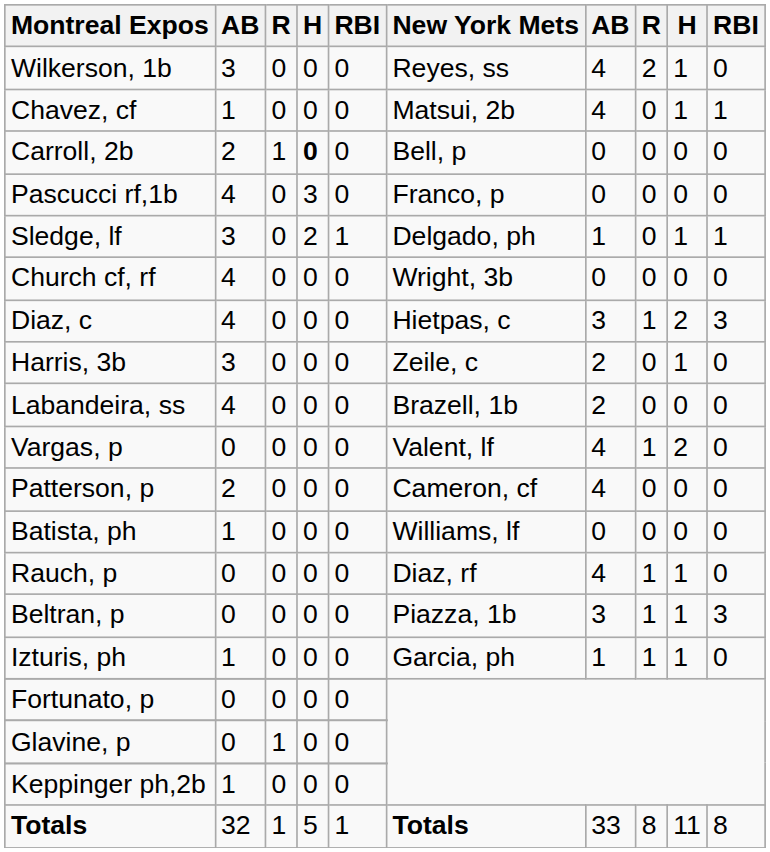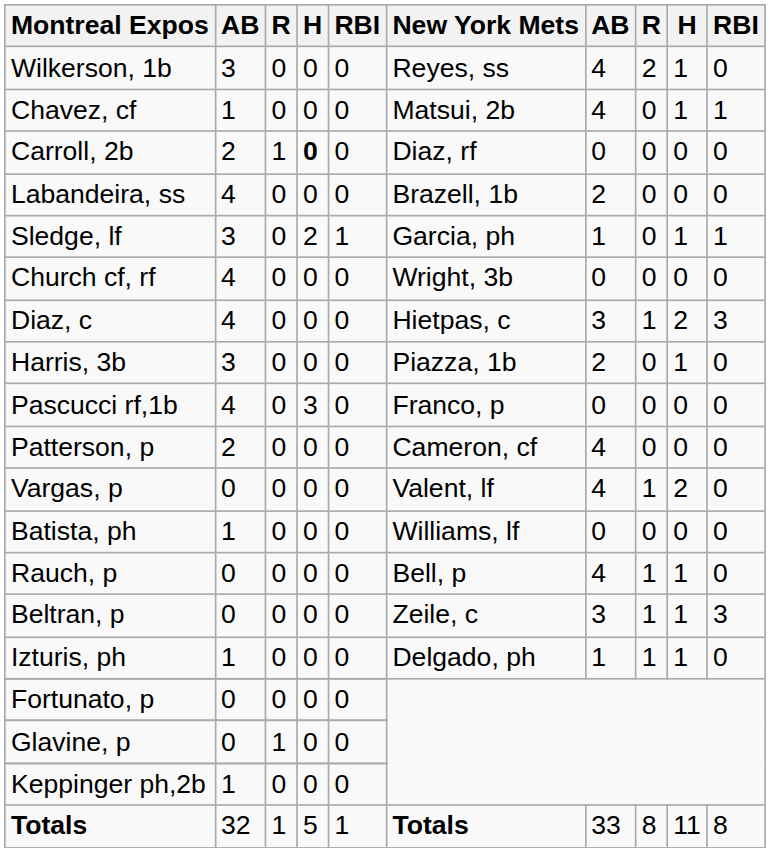 <table class="wikitable sortable">
 <tr>
 <th>Montreal Expos</th>
 <th>AB</th>
 <th>R</th>
 <th>H</th>
 <th>RBI</th>
 <th>New York Mets</th>
 <th>AB</th>
 <th>R</th>
 <th>H</th>
 <th>RBI</th>
 </tr>
 <tr>
 <td>Wilkerson, 1b</td>
 <td>3</td>
 <td>0</td>
 <td>0</td>
 <td>0</td>
 <td>Reyes, ss</td>
 <td>4</td>
 <td>2</td>
 <td>1</td>
 <td>0</td>
 </tr>
 <tr>
 <td>Chavez, cf</td>
 <td>1</td>
 <td>0</td>
 <td>0</td>
 <td>0</td>
 <td>Matsui, 2b</td>
 <td>4</td>
 <td>0</td>
 <td>1</td>
 <td>1</td>
 </tr>
 <tr>
 <td>Carroll, 2b</td>
 <td>2</td>
 <td>1</td>
 <td><strong>0</strong></td>
 <td>0</td>
-<td>Bell, p</td>
+<td>Diaz, rf</td>
 <td>0</td>
 <td>0</td>
 <td>0</td>
 <td>0</td>
 </tr>
 <tr>
-<td>Pascucci rf,1b</td>
+<td>Labandeira, ss</td>
 <td>4</td>
 <td>0</td>
-<td>3</td>
 <td>0</td>
-<td>Franco, p</td>
 <td>0</td>
+<td>Brazell, 1b</td>
+<td>2</td>
 <td>0</td>
 <td>0</td>
 <td>0</td>
 </tr>
 <tr>
 <td>Sledge, lf</td>
 <td>3</td>
 <td>0</td>
 <td>2</td>
 <td>1</td>
-<td>Delgado, ph</td>
+<td>Garcia, ph</td>
 <td>1</td>
 <td>0</td>
 <td>1</td>
 <td>1</td>
 </tr>
 <tr>
 <td>Church cf, rf</td>
 <td>4</td>
 <td>0</td>
 <td>0</td>
 <td>0</td>
 <td>Wright, 3b</td>
 <td>0</td>
 <td>0</td>
 <td>0</td>
 <td>0</td>
 </tr>
 <tr>
 <td>Diaz, c</td>
 <td>4</td>
 <td>0</td>
 <td>0</td>
 <td>0</td>
 <td>Hietpas, c</td>
 <td>3</td>
 <td>1</td>
 <td>2</td>
 <td>3</td>
 </tr>
 <tr>
 <td>Harris, 3b</td>
 <td>3</td>
 <td>0</td>
 <td>0</td>
 <td>0</td>
-<td>Zeile, c</td>
+<td>Piazza, 1b</td>
 <td>2</td>
 <td>0</td>
 <td>1</td>
 <td>0</td>
 </tr>
 <tr>
-<td>Labandeira, ss</td>
+<td>Pascucci rf,1b</td>
 <td>4</td>
+<td>0</td>
+<td>3</td>
+<td>0</td>
+<td>Franco, p</td>
 <td>0</td>
 <td>0</td>
 <td>0</td>
-<td>Brazell, 1b</td>
+<td>0</td>
+</tr>
+<tr>
+<td>Patterson, p</td>
 <td>2</td>
+<td>0</td>
+<td>0</td>
+<td>0</td>
+<td>Cameron, cf</td>
+<td>4</td>
 <td>0</td>
 <td>0</td>
 <td>0</td>
 </tr>
 <tr>
 <td>Vargas, p</td>
 <td>0</td>
 <td>0</td>
 <td>0</td>
 <td>0</td>
 <td>Valent, lf</td>
 <td>4</td>
 <td>1</td>
 <td>2</td>
-<td>0</td>
-</tr>
-<tr>
-<td>Patterson, p</td>
-<td>2</td>
-<td>0</td>
-<td>0</td>
-<td>0</td>
-<td>Cameron, cf</td>
-<td>4</td>
-<td>0</td>
-<td>0</td>
 <td>0</td>
 </tr>
 <tr>
 <td>Batista, ph</td>
 <td>1</td>
 <td>0</td>
 <td>0</td>
 <td>0</td>
 <td>Williams, lf</td>
 <td>0</td>
 <td>0</td>
 <td>0</td>
 <td>0</td>
 </tr>
 <tr>
 <td>Rauch, p</td>
 <td>0</td>
 <td>0</td>
 <td>0</td>
 <td>0</td>
-<td>Diaz, rf</td>
+<td>Bell, p</td>
 <td>4</td>
 <td>1</td>
 <td>1</td>
 <td>0</td>
 </tr>
 <tr>
 <td>Beltran, p</td>
 <td>0</td>
 <td>0</td>
 <td>0</td>
 <td>0</td>
-<td>Piazza, 1b</td>
+<td>Zeile, c</td>
 <td>3</td>
 <td>1</td>
 <td>1</td>
 <td>3</td>
 </tr>
 <tr>
 <td>Izturis, ph</td>
 <td>1</td>
 <td>0</td>
 <td>0</td>
 <td>0</td>
-<td>Garcia, ph</td>
+<td>Delgado, ph</td>
 <td>1</td>
 <td>1</td>
 <td>1</td>
 <td>0</td>
 </tr>
 <tr>
 </tr>
 <tr>
 </tr>
 <tr>
 </tr>
 <tr>
 </tr>
 <tr>
 </tr>
 <tr>
 <td>Fortunato, p</td>
 <td>0</td>
 <td>0</td>
 <td>0</td>
 <td>0</td>
 </tr>
 <tr>
 </tr>
 <tr>
 </tr>
 <tr>
 </tr>
 <tr>
 </tr>
 <tr>
 </tr>
 <tr>
 <td>Glavine, p</td>
 <td>0</td>
 <td>1</td>
 <td>0</td>
 <td>0</td>
 </tr>
 <tr>
 </tr>
 <tr>
 </tr>
 <tr>
 </tr>
 <tr>
 </tr>
 <tr>
 </tr>
 <tr>
 <td>Keppinger ph,2b</td>
 <td>1</td>
 <td>0</td>
 <td>0</td>
 <td>0</td>
 </tr>
 <tr>
 <td><strong>Totals</strong></td>
 <td>32</td>
 <td>1</td>
 <td>5</td>
 <td>1</td>
 <td><strong>Totals</strong></td>
 <td>33</td>
 <td>8</td>
 <td>11</td>
 <td>8</td>
 </tr>
 <tr>
 </tr>
 </table>
